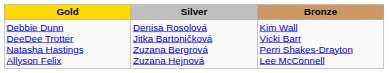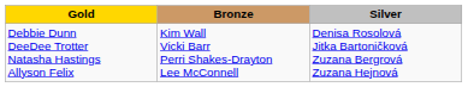 <table class="wikitable" style="text-align:left">
 <tr align="center">
 <td width=200 bgcolor=gold><strong>Gold</strong></td>
+<td width=200 bgcolor=CC9966><strong>Bronze</strong></td>
 <td width=200 bgcolor=silver><strong>Silver</strong></td>
-<td width=200 bgcolor=CC9966><strong>Bronze</strong></td>
 </tr>
 <tr>
 <td><a href='#'>Debbie Dunn</a><br><a href='#'>DeeDee Trotter</a><br><a href='#'>Natasha Hastings</a><br><a href='#'>Allyson Felix</a> <br><em></em></td>
+<td><a href='#'>Kim Wall</a><br><a href='#'>Vicki Barr</a><br><a href='#'>Perri Shakes-Drayton</a><br><a href='#'>Lee McConnell</a> <br><em></em></td>
 <td><a href='#'>Denisa Rosolová</a><br><a href='#'>Jitka Bartoničková</a><br><a href='#'>Zuzana Bergrová</a><br><a href='#'>Zuzana Hejnová</a>  <br><em></em></td>
-<td><a href='#'>Kim Wall</a><br><a href='#'>Vicki Barr</a><br><a href='#'>Perri Shakes-Drayton</a><br><a href='#'>Lee McConnell</a> <br><em></em></td>
 </tr>
 </table>
